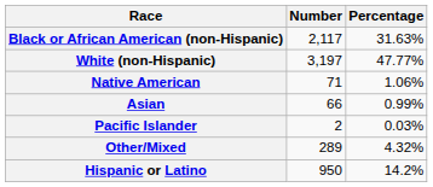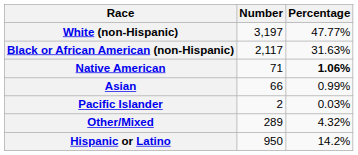 <table class="wikitable" style="text-align:right">
 <tr>
 <th scope="col">Race</th>
 <th scope="col">Number</th>
 <th scope="col">Percentage</th>
 </tr>
 <tr>
+<th scope="row"><a href='#'>White</a> (non-Hispanic)</th>
+<td>3,197</td>
+<td>47.77%</td>
+</tr>
+<tr>
 <th scope="row"><a href='#'>Black or African American</a> (non-Hispanic)</th>
 <td>2,117</td>
 <td>31.63%</td>
 </tr>
 <tr>
-<th scope="row"><a href='#'>White</a> (non-Hispanic)</th>
-<td>3,197</td>
-<td>47.77%</td>
-</tr>
-<tr>
 <th scope="row"><a href='#'>Native American</a></th>
 <td>71</td>
-<td>1.06%</td>
+<td><strong>1.06%</strong></td>
 </tr>
 <tr>
 <th scope="row"><a href='#'>Asian</a></th>
 <td>66</td>
 <td>0.99%</td>
 </tr>
 <tr>
 <th scope="row"><a href='#'>Pacific Islander</a></th>
 <td>2</td>
 <td>0.03%</td>
 </tr>
 <tr>
 <th scope="row"><a href='#'>Other/Mixed</a></th>
 <td>289</td>
 <td>4.32%</td>
 </tr>
 <tr>
 <th scope="row"><a href='#'>Hispanic</a> or <a href='#'>Latino</a></th>
 <td>950</td>
 <td>14.2%</td>
 </tr>
 </table>
